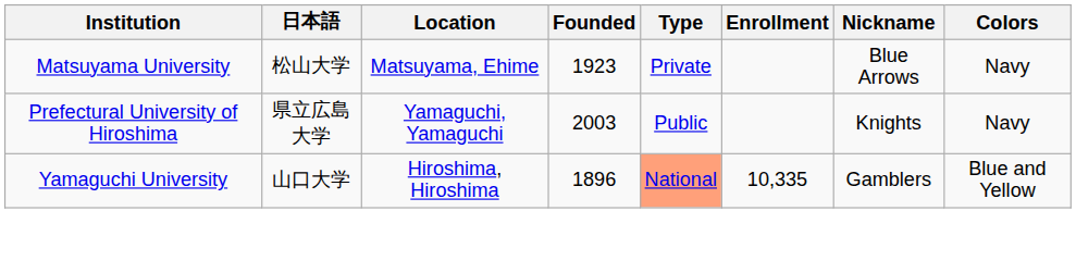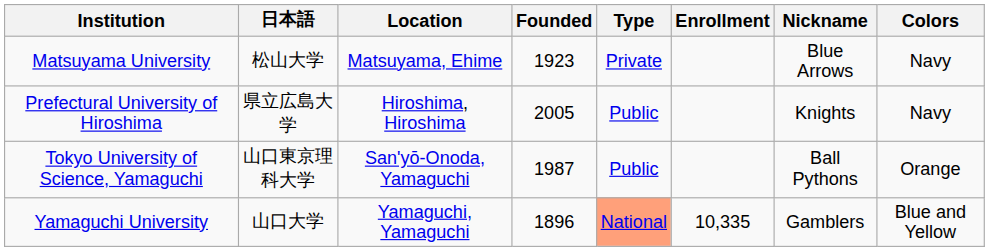 <table class="wikitable sortable" style="text-align: center;">
 <tr>
 <th>Institution</th>
 <th>日本語</th>
 <th>Location</th>
 <th>Founded</th>
 <th>Type</th>
 <th>Enrollment</th>
 <th>Nickname</th>
 <th>Colors</th>
 </tr>
 <tr>
 <td><a href='#'>Matsuyama University</a></td>
 <td>松山大学</td>
 <td><a href='#'>Matsuyama, Ehime</a></td>
 <td>1923</td>
 <td><a href='#'>Private</a></td>
 <td></td>
 <td>Blue Arrows</td>
 <td>Navy</td>
 </tr>
 <tr>
 <td><a href='#'>Prefectural University of Hiroshima</a></td>
 <td>県立広島大学</td>
-<td><a href='#'>Yamaguchi, Yamaguchi</a></td>
-<td>2003</td>
+<td><a href='#'>Hiroshima</a>, <a href='#'>Hiroshima</a></td>
+<td>2005</td>
 <td><a href='#'>Public</a></td>
 <td></td>
 <td>Knights</td>
 <td>Navy</td>
 </tr>
 <tr>
+<td><a href='#'>Tokyo University of Science, Yamaguchi</a></td>
+<td>山口東京理科大学</td>
+<td><a href='#'>San'yō-Onoda, Yamaguchi</a></td>
+<td>1987</td>
+<td><a href='#'>Public</a></td>
+<td></td>
+<td>Ball Pythons</td>
+<td>Orange</td>
+</tr>
+<tr>
 <td><a href='#'>Yamaguchi University</a></td>
 <td>山口大学</td>
-<td><a href='#'>Hiroshima</a>, <a href='#'>Hiroshima</a></td>
+<td><a href='#'>Yamaguchi, Yamaguchi</a></td>
 <td>1896</td>
 <td style="background: lightsalmon;"><a href='#'>National</a></td>
 <td>10,335</td>
 <td>Gamblers</td>
 <td>Blue and Yellow</td>
 </tr>
 </table>
